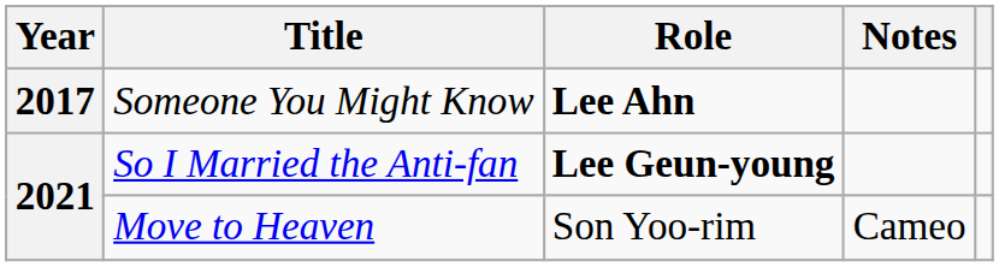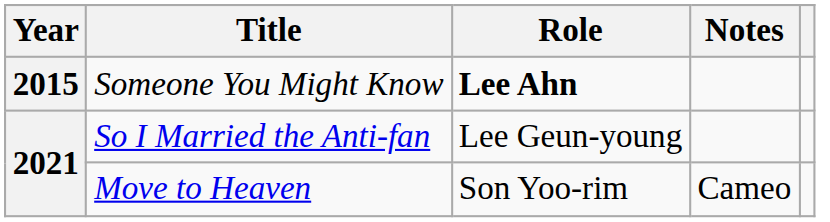 <table class="wikitable plainrowheaders sortable">
 <tr>
 <th scope="col">Year</th>
 <th scope="col">Title</th>
 <th scope="col">Role</th>
 <th scope="col">Notes</th>
 <th scope="col"></th>
 </tr>
 <tr>
-<th scope="row">2017</th>
+<th scope="row">2015</th>
 <td><em>Someone You Might Know</em></td>
 <td><strong>Lee Ahn</strong></td>
 <td></td>
 <td style="text-align:center"></td>
 </tr>
 <tr>
 <th scope="row" rowspan="2">2021</th>
 <td><em><a href='#'>So I Married the Anti-fan</a></em></td>
-<td><strong>Lee Geun-young</strong></td>
+<td>Lee Geun-young</td>
 <td></td>
 <td style="text-align:center"></td>
 </tr>
 <tr>
 <td><em><a href='#'>Move to Heaven</a></em></td>
 <td>Son Yoo-rim</td>
 <td>Cameo</td>
 <td style="text-align:center"></td>
 </tr>
 </table>
